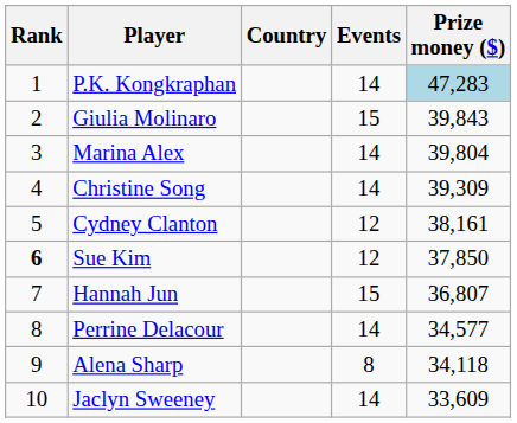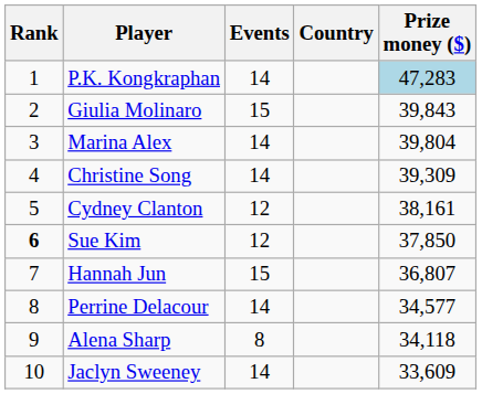 <table class="wikitable">
 <tr>
 <th>Rank</th>
 <th>Player</th>
+<th>Events</th>
 <th>Country</th>
-<th>Events</th>
 <th>Prize <br>money (<a href='#'>$</a>)</th>
 </tr>
 <tr>
 <td align=center>1</td>
 <td><a href='#'>P.K. Kongkraphan</a></td>
+<td align=center>14</td>
 <td></td>
-<td align=center>14</td>
 <td align=center style="background: lightblue;">47,283</td>
 </tr>
 <tr>
 <td align=center>2</td>
 <td><a href='#'>Giulia Molinaro</a></td>
+<td align=center>15</td>
 <td></td>
-<td align=center>15</td>
 <td align=center>39,843</td>
 </tr>
 <tr>
 <td align=center>3</td>
 <td><a href='#'>Marina Alex</a></td>
+<td align=center>14</td>
 <td></td>
-<td align=center>14</td>
 <td align=center>39,804</td>
 </tr>
 <tr>
 <td align=center>4</td>
 <td><a href='#'>Christine Song</a></td>
+<td align=center>14</td>
 <td></td>
-<td align=center>14</td>
 <td align=center>39,309</td>
 </tr>
 <tr>
 <td align=center>5</td>
 <td><a href='#'>Cydney Clanton</a></td>
+<td align=center>12</td>
 <td></td>
-<td align=center>12</td>
 <td align=center>38,161</td>
 </tr>
 <tr>
 <td align=center><strong>6</strong></td>
 <td><a href='#'>Sue Kim</a></td>
+<td align=center>12</td>
 <td></td>
-<td align=center>12</td>
 <td align=center>37,850</td>
 </tr>
 <tr>
 <td align=center>7</td>
 <td><a href='#'>Hannah Jun</a></td>
+<td align=center>15</td>
 <td></td>
-<td align=center>15</td>
 <td align=center>36,807</td>
 </tr>
 <tr>
 <td align=center>8</td>
 <td><a href='#'>Perrine Delacour</a></td>
+<td align=center>14</td>
 <td></td>
-<td align=center>14</td>
 <td align=center>34,577</td>
 </tr>
 <tr>
 <td align=center>9</td>
 <td><a href='#'>Alena Sharp</a></td>
+<td align=center>8</td>
 <td></td>
-<td align=center>8</td>
 <td align=center>34,118</td>
 </tr>
 <tr>
 <td align=center>10</td>
 <td><a href='#'>Jaclyn Sweeney</a></td>
+<td align=center>14</td>
 <td></td>
-<td align=center>14</td>
 <td align=center>33,609</td>
 </tr>
 </table>
